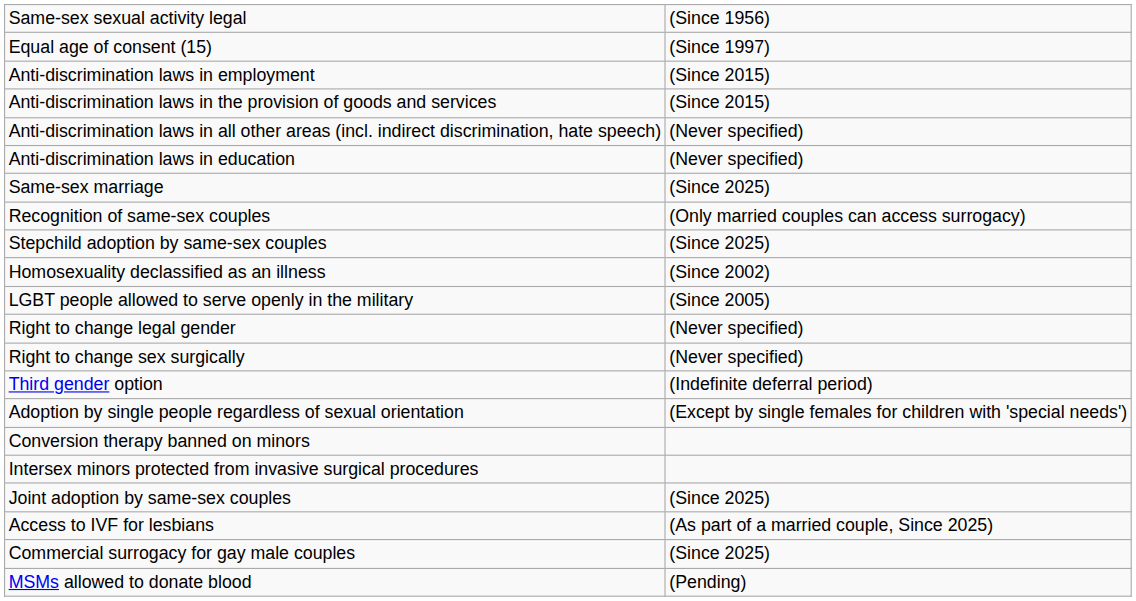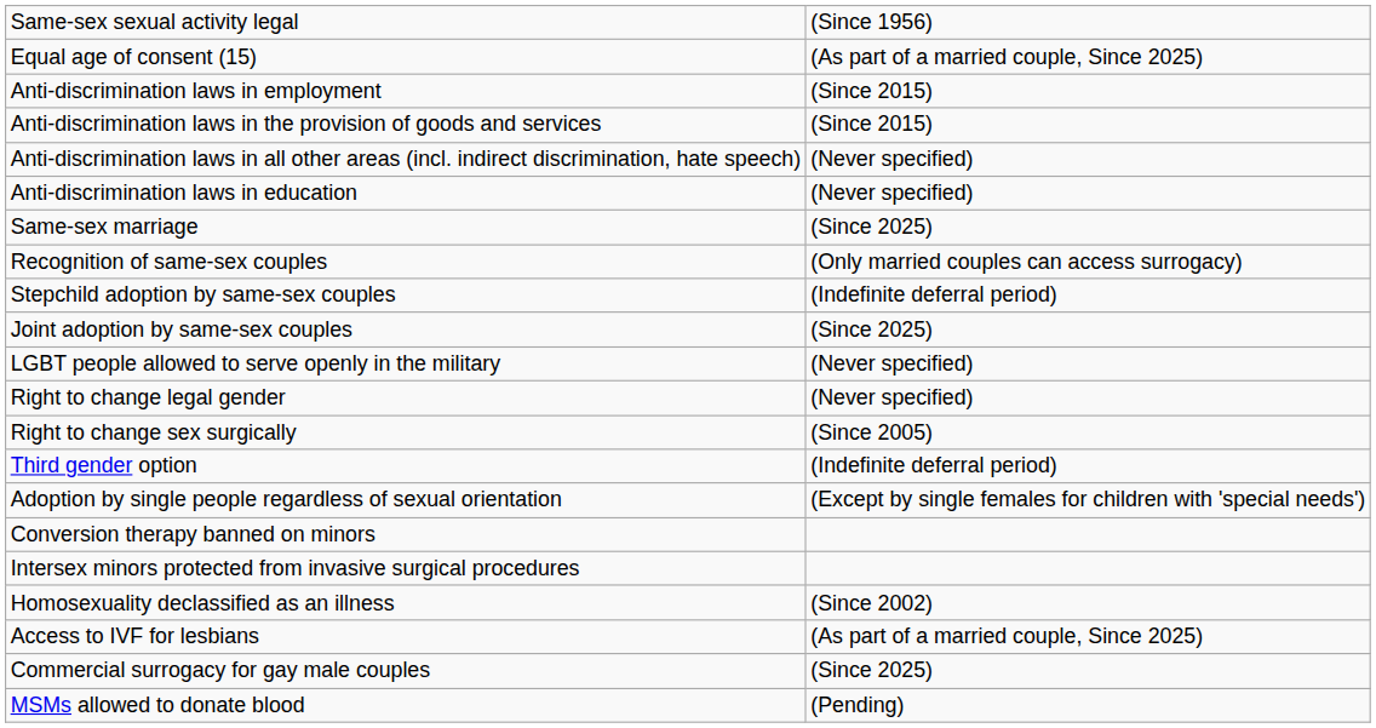 <table class="wikitable">
 <tr>
 <td>Same-sex sexual activity legal</td>
 <td> (Since 1956)</td>
 </tr>
 <tr>
 <td>Equal age of consent (15)</td>
-<td> (Since 1997)</td>
+<td> (As part of a married couple, Since 2025)</td>
 </tr>
 <tr>
 <td>Anti-discrimination laws in employment</td>
 <td> (Since 2015)</td>
 </tr>
 <tr>
 <td>Anti-discrimination laws in the provision of goods and services</td>
 <td> (Since 2015)</td>
 </tr>
 <tr>
 <td>Anti-discrimination laws in all other areas (incl. indirect discrimination, hate speech)</td>
 <td> (Never specified)</td>
 </tr>
 <tr>
 <td>Anti-discrimination laws in education</td>
 <td> (Never specified)</td>
 </tr>
 <tr>
 <td>Same-sex marriage</td>
 <td> (Since 2025)</td>
 </tr>
 <tr>
 <td>Recognition of same-sex couples</td>
 <td>  (Only married couples can access surrogacy)</td>
 </tr>
 <tr>
 <td>Stepchild adoption by same-sex couples</td>
+<td> (Indefinite deferral period)</td>
+</tr>
+<tr>
+<td>Joint adoption by same-sex couples</td>
 <td> (Since 2025)</td>
 </tr>
 <tr>
-<td>Homosexuality declassified as an illness</td>
-<td> (Since 2002)</td>
-</tr>
-<tr>
 <td>LGBT people allowed to serve openly in the military</td>
-<td> (Since 2005)</td>
+<td> (Never specified)</td>
 </tr>
 <tr>
 <td>Right to change legal gender</td>
 <td> (Never specified)</td>
 </tr>
 <tr>
 <td>Right to change sex surgically</td>
-<td> (Never specified)</td>
+<td> (Since 2005)</td>
 </tr>
 <tr>
 <td><a href='#'>Third gender</a> option</td>
 <td> (Indefinite deferral period)</td>
 </tr>
 <tr>
 <td>Adoption by single people regardless of sexual orientation</td>
 <td> (Except by single females for children with 'special needs')</td>
 </tr>
 <tr>
 <td>Conversion therapy banned on minors</td>
 <td></td>
 </tr>
 <tr>
 <td>Intersex minors protected from invasive surgical procedures</td>
 <td></td>
 </tr>
 <tr>
-<td>Joint adoption by same-sex couples</td>
-<td> (Since 2025)</td>
+<td>Homosexuality declassified as an illness</td>
+<td> (Since 2002)</td>
 </tr>
 <tr>
 <td>Access to IVF for lesbians</td>
 <td> (As part of a married couple, Since 2025)</td>
 </tr>
 <tr>
 <td>Commercial surrogacy for gay male couples</td>
 <td> (Since 2025)</td>
 </tr>
 <tr>
 <td><a href='#'>MSMs</a> allowed to donate blood</td>
 <td> (Pending)</td>
 </tr>
 </table>
